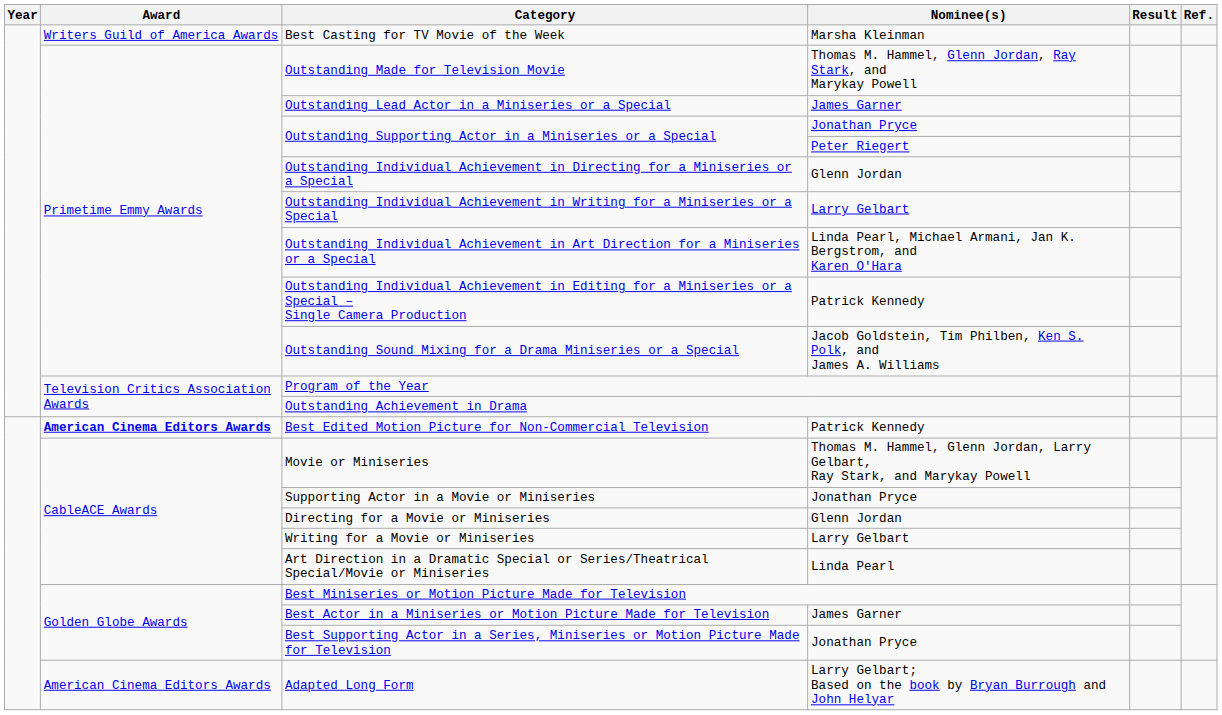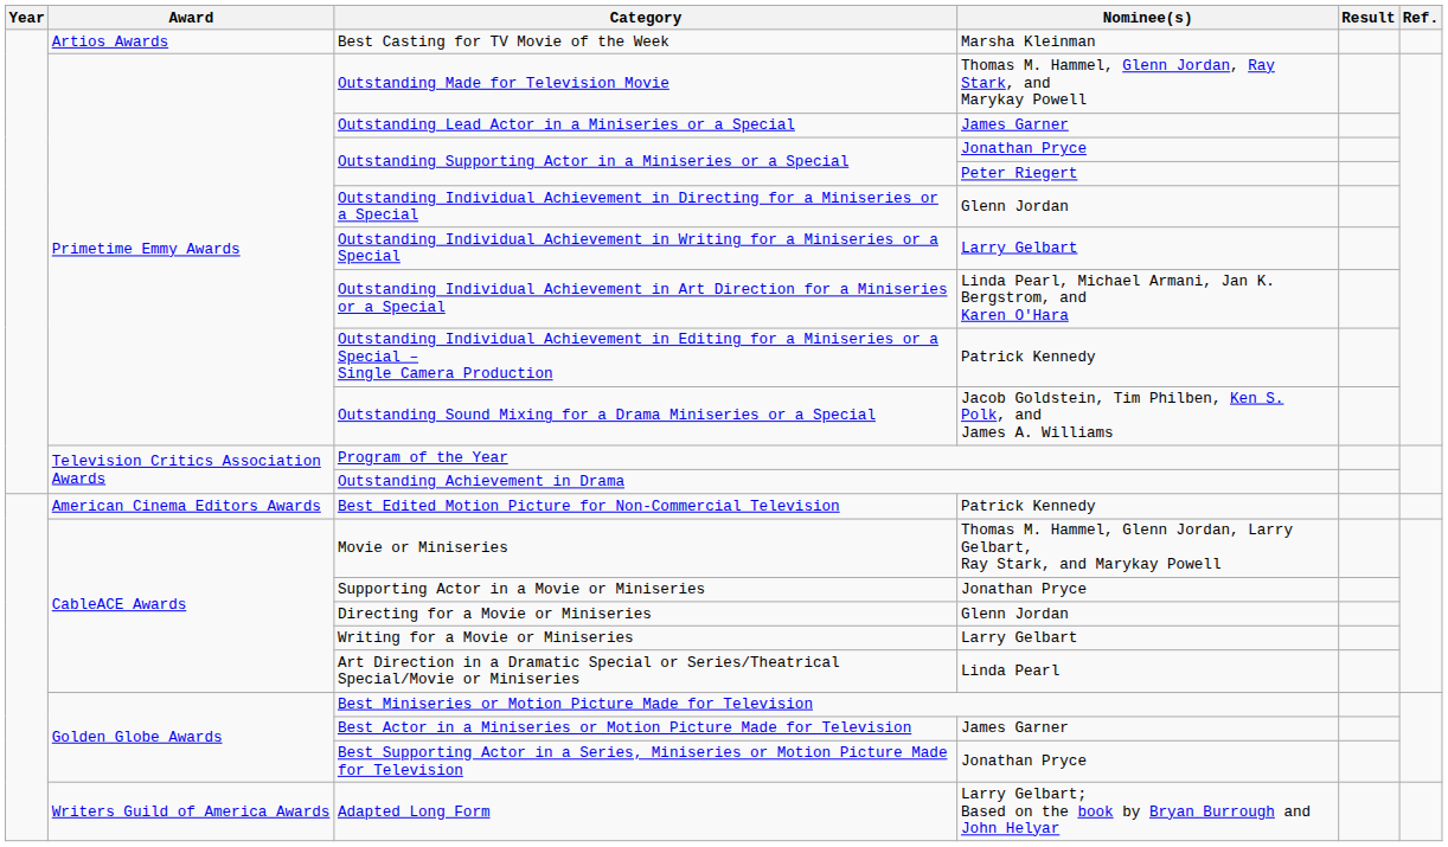 <table class="wikitable sortable plainrowheaders">
 <tr>
 <th>Year</th>
 <th>Award</th>
 <th>Category</th>
 <th>Nominee(s)</th>
 <th>Result</th>
 <th>Ref.</th>
 </tr>
 <tr>
 <td rowspan="12"></td>
-<td><a href='#'>Writers Guild of America Awards</a></td>
+<td><a href='#'>Artios Awards</a></td>
 <td>Best Casting for TV Movie of the Week</td>
 <td>Marsha Kleinman</td>
 <td></td>
 <td align="center"></td>
 </tr>
 <tr>
 <td rowspan="9"><a href='#'>Primetime Emmy Awards</a></td>
 <td><a href='#'>Outstanding Made for Television Movie</a></td>
 <td>Thomas M. Hammel, <a href='#'>Glenn Jordan</a>, <a href='#'>Ray Stark</a>, and <br> Marykay Powell</td>
 <td></td>
 <td align="center" rowspan="9"></td>
 </tr>
 <tr>
 <td><a href='#'>Outstanding Lead Actor in a Miniseries or a Special</a></td>
 <td><a href='#'>James Garner</a></td>
 <td></td>
 </tr>
 <tr>
 <td rowspan="2"><a href='#'>Outstanding Supporting Actor in a Miniseries or a Special</a></td>
 <td><a href='#'>Jonathan Pryce</a></td>
 <td></td>
 </tr>
 <tr>
 <td><a href='#'>Peter Riegert</a></td>
 <td></td>
 </tr>
 <tr>
 <td><a href='#'>Outstanding Individual Achievement in Directing for a Miniseries or a Special</a></td>
 <td>Glenn Jordan</td>
 <td></td>
 </tr>
 <tr>
 <td><a href='#'>Outstanding Individual Achievement in Writing for a Miniseries or a Special</a></td>
 <td><a href='#'>Larry Gelbart</a></td>
 <td></td>
 </tr>
 <tr>
 <td><a href='#'>Outstanding Individual Achievement in Art Direction for a Miniseries or a Special</a></td>
 <td>Linda Pearl, Michael Armani, Jan K. Bergstrom, and <br> <a href='#'>Karen O'Hara</a></td>
 <td></td>
 </tr>
 <tr>
 <td><a href='#'>Outstanding Individual Achievement in Editing for a Miniseries or a Special – <br> Single Camera Production</a></td>
 <td>Patrick Kennedy</td>
 <td></td>
 </tr>
 <tr>
 <td><a href='#'>Outstanding Sound Mixing for a Drama Miniseries or a Special</a></td>
 <td>Jacob Goldstein, Tim Philben, <a href='#'>Ken S. Polk</a>, and <br> James A. Williams</td>
 <td></td>
 </tr>
 <tr>
 <td rowspan="2"><a href='#'>Television Critics Association Awards</a></td>
 <td colspan="2"><a href='#'>Program of the Year</a></td>
 <td></td>
 <td align="center" rowspan="2"></td>
 </tr>
 <tr>
 <td colspan="2"><a href='#'>Outstanding Achievement in Drama</a></td>
 <td></td>
 </tr>
 <tr>
 <td rowspan="10"></td>
-<td><strong><a href='#'>American Cinema Editors Awards</a></strong></td>
+<td><a href='#'>American Cinema Editors Awards</a></td>
 <td><a href='#'>Best Edited Motion Picture for Non-Commercial Television</a></td>
 <td>Patrick Kennedy</td>
 <td></td>
 <td align="center"></td>
 </tr>
 <tr>
 <td rowspan="5"><a href='#'>CableACE Awards</a></td>
 <td>Movie or Miniseries</td>
 <td>Thomas M. Hammel, Glenn Jordan, Larry Gelbart, <br> Ray Stark, and Marykay Powell</td>
 <td></td>
 <td align="center" rowspan="5"></td>
 </tr>
 <tr>
 <td>Supporting Actor in a Movie or Miniseries</td>
 <td>Jonathan Pryce</td>
 <td></td>
 </tr>
 <tr>
 <td>Directing for a Movie or Miniseries</td>
 <td>Glenn Jordan</td>
 <td></td>
 </tr>
 <tr>
 <td>Writing for a Movie or Miniseries</td>
 <td>Larry Gelbart</td>
 <td></td>
 </tr>
 <tr>
 <td>Art Direction in a Dramatic Special or Series/Theatrical Special/Movie or Miniseries</td>
 <td>Linda Pearl</td>
 <td></td>
 </tr>
 <tr>
 <td rowspan="3"><a href='#'>Golden Globe Awards</a></td>
 <td colspan="2"><a href='#'>Best Miniseries or Motion Picture Made for Television</a></td>
 <td></td>
 <td align="center" rowspan="3"></td>
 </tr>
 <tr>
 <td><a href='#'>Best Actor in a Miniseries or Motion Picture Made for Television</a></td>
 <td>James Garner</td>
 <td></td>
 </tr>
 <tr>
 <td><a href='#'>Best Supporting Actor in a Series, Miniseries or Motion Picture Made for Television</a></td>
 <td>Jonathan Pryce</td>
 <td></td>
 </tr>
 <tr>
-<td><a href='#'>American Cinema Editors Awards</a></td>
+<td><a href='#'>Writers Guild of America Awards</a></td>
 <td><a href='#'>Adapted Long Form</a></td>
 <td>Larry Gelbart; <br> Based on the <a href='#'>book</a> by <a href='#'>Bryan Burrough</a> and <a href='#'>John Helyar</a></td>
 <td></td>
 <td align="center"></td>
 </tr>
 </table>
